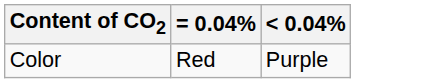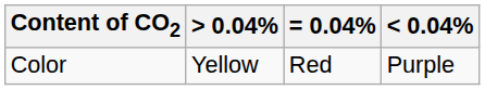 <table class="wikitable">
 <tr>
 <th>Content of CO<sub>2</sub></th>
+<th>> 0.04%</th>
 <th>= 0.04%</th>
 <th>< 0.04%</th>
 </tr>
 <tr>
 <td>Color</td>
+<td>Yellow</td>
 <td>Red</td>
 <td>Purple</td>
 </tr>
 </table>
